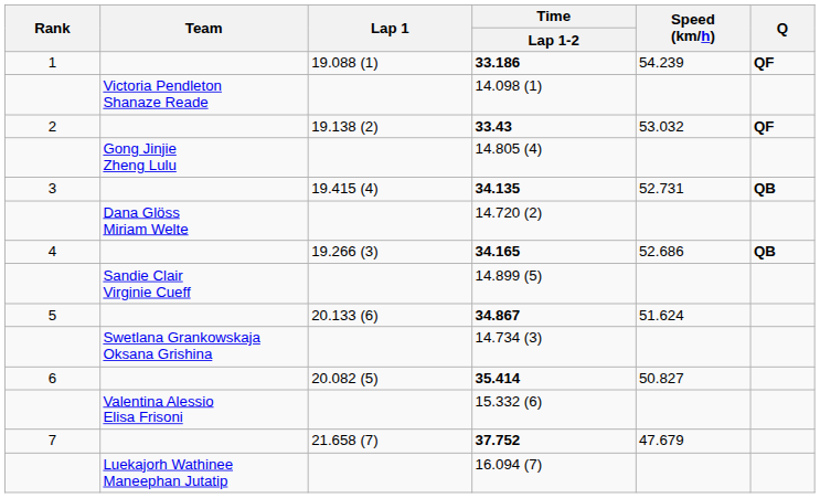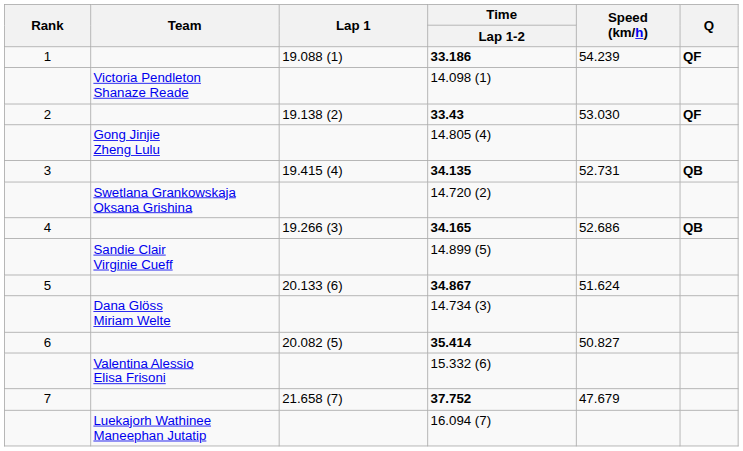 <table class="wikitable" width=70%>
 <tr>
 <th rowspan=2>Rank</th>
 <th rowspan=2 width=220>Team</th>
 <th rowspan=2>Lap 1</th>
 <th>Time</th>
 <th rowspan=2>Speed<br>(km/<a href='#'>h</a>)</th>
 <th rowspan=2>Q</th>
 </tr>
 <tr>
 <th>Lap 1-2</th>
 </tr>
 <tr>
 <td align=center>1</td>
 <td></td>
 <td>19.088 (1)</td>
 <td><strong>33.186</strong></td>
 <td>54.239</td>
 <td><strong>QF</strong></td>
 </tr>
 <tr valign=top>
 <td></td>
 <td><a href='#'>Victoria Pendleton</a><br><a href='#'>Shanaze Reade</a></td>
 <td></td>
 <td>14.098 (1)</td>
 <td></td>
 </tr>
 <tr>
 <td align=center>2</td>
 <td></td>
 <td>19.138 (2)</td>
 <td><strong>33.43</strong></td>
-<td>53.032</td>
+<td>53.030</td>
 <td><strong>QF</strong></td>
 </tr>
 <tr valign=top>
 <td></td>
 <td><a href='#'>Gong Jinjie</a><br><a href='#'>Zheng Lulu</a></td>
 <td></td>
 <td>14.805 (4)</td>
 <td></td>
 </tr>
 <tr>
 <td align=center>3</td>
 <td></td>
 <td>19.415 (4)</td>
 <td><strong>34.135</strong></td>
 <td>52.731</td>
 <td><strong>QB</strong></td>
 </tr>
 <tr valign=top>
 <td></td>
-<td><a href='#'>Dana Glöss</a><br><a href='#'>Miriam Welte</a></td>
+<td><a href='#'>Swetlana Grankowskaja</a><br><a href='#'>Oksana Grishina</a></td>
 <td></td>
 <td>14.720 (2)</td>
 <td></td>
 </tr>
 <tr>
 <td align=center>4</td>
 <td></td>
 <td>19.266 (3)</td>
 <td><strong>34.165</strong></td>
 <td>52.686</td>
 <td><strong>QB</strong></td>
 </tr>
 <tr valign=top>
 <td></td>
 <td><a href='#'>Sandie Clair</a><br><a href='#'>Virginie Cueff</a></td>
 <td></td>
 <td>14.899 (5)</td>
 <td></td>
 </tr>
 <tr>
 <td align=center>5</td>
 <td></td>
 <td>20.133 (6)</td>
 <td><strong>34.867</strong></td>
 <td>51.624</td>
 <td></td>
 </tr>
 <tr valign=top>
 <td></td>
-<td><a href='#'>Swetlana Grankowskaja</a><br><a href='#'>Oksana Grishina</a></td>
+<td><a href='#'>Dana Glöss</a><br><a href='#'>Miriam Welte</a></td>
 <td></td>
 <td>14.734 (3)</td>
 <td></td>
 </tr>
 <tr>
 <td align=center>6</td>
 <td></td>
 <td>20.082 (5)</td>
 <td><strong>35.414</strong></td>
 <td>50.827</td>
 <td></td>
 </tr>
 <tr valign=top>
 <td></td>
 <td><a href='#'>Valentina Alessio</a><br><a href='#'>Elisa Frisoni</a></td>
 <td></td>
 <td>15.332 (6)</td>
 <td></td>
 </tr>
 <tr>
 <td align=center>7</td>
 <td></td>
 <td>21.658 (7)</td>
 <td><strong>37.752</strong></td>
 <td>47.679</td>
 <td></td>
 </tr>
 <tr valign=top>
 <td></td>
 <td><a href='#'>Luekajorh Wathinee</a><br><a href='#'>Maneephan Jutatip</a></td>
 <td></td>
 <td>16.094 (7)</td>
 <td></td>
 </tr>
 </table>
